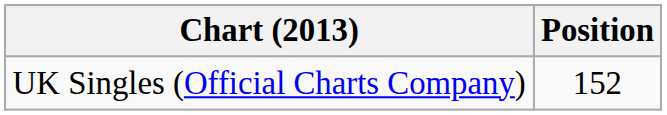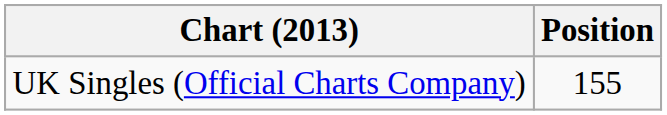 <table class="wikitable">
 <tr>
 <th>Chart (2013)</th>
 <th>Position</th>
 </tr>
 <tr>
 <td>UK Singles (<a href='#'>Official Charts Company</a>)</td>
-<td style="text-align:center">152</td>
+<td style="text-align:center">155</td>
 </tr>
 </table>
